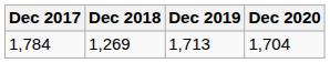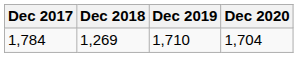 <table class="wikitable">
 <tr>
 <th>Dec 2017</th>
 <th>Dec 2018</th>
 <th>Dec 2019</th>
 <th>Dec 2020</th>
 </tr>
 <tr>
 <td>1,784</td>
 <td>1,269</td>
-<td>1,713</td>
+<td>1,710</td>
 <td>1,704</td>
 </tr>
 </table>
